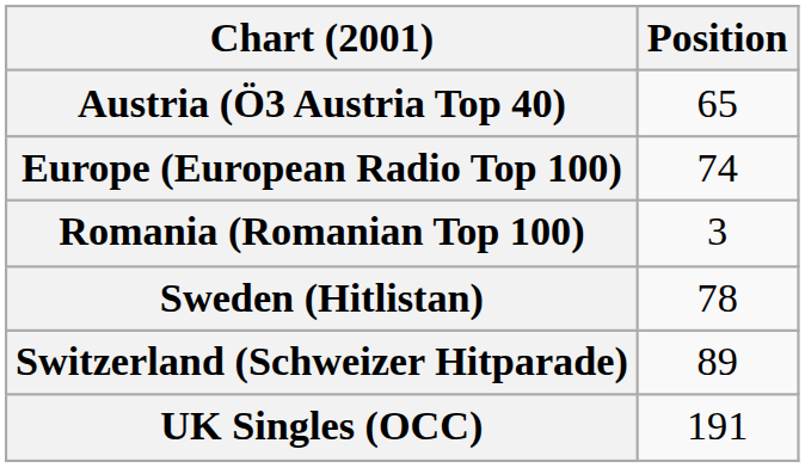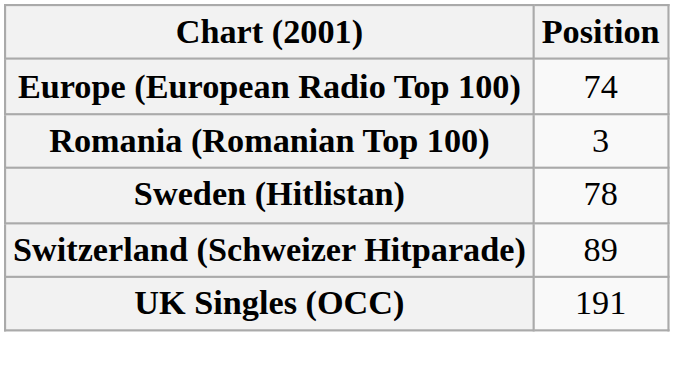 <table class="wikitable sortable plainrowheaders" style="text-align:center">
 <tr>
 <th scope="col">Chart (2001)</th>
 <th scope="col">Position</th>
-</tr>
-<tr>
-<th scope="row">Austria (Ö3 Austria Top 40)</th>
-<td>65</td>
 </tr>
 <tr>
 <th scope="row">Europe (European Radio Top 100)</th>
 <td>74</td>
 </tr>
 <tr>
 <th scope="row">Romania (Romanian Top 100)</th>
 <td>3</td>
 </tr>
 <tr>
 <th scope="row">Sweden (Hitlistan)</th>
 <td>78</td>
 </tr>
 <tr>
 <th scope="row">Switzerland (Schweizer Hitparade)</th>
 <td>89</td>
 </tr>
 <tr>
 <th scope="row">UK Singles (OCC)</th>
 <td>191</td>
 </tr>
 </table>
